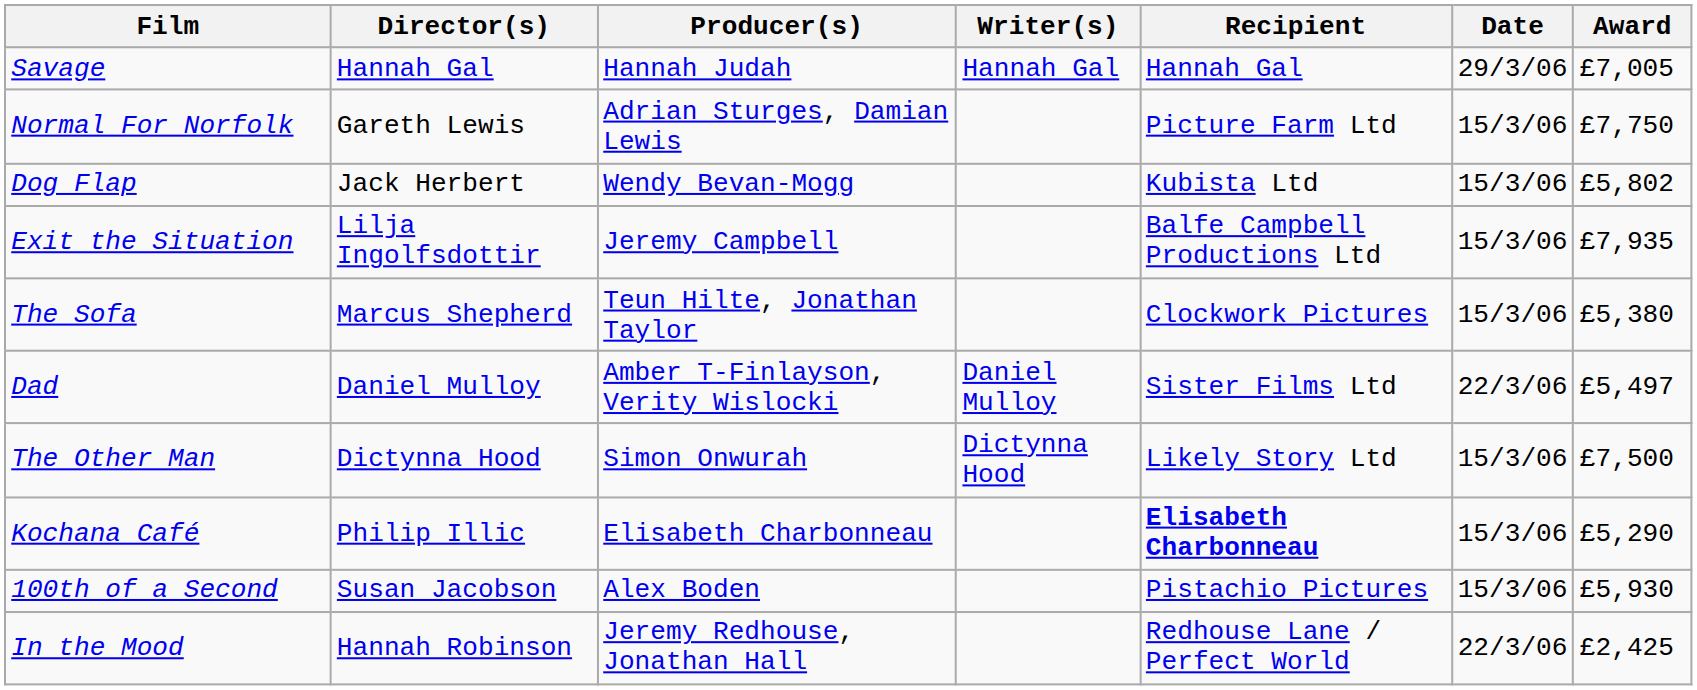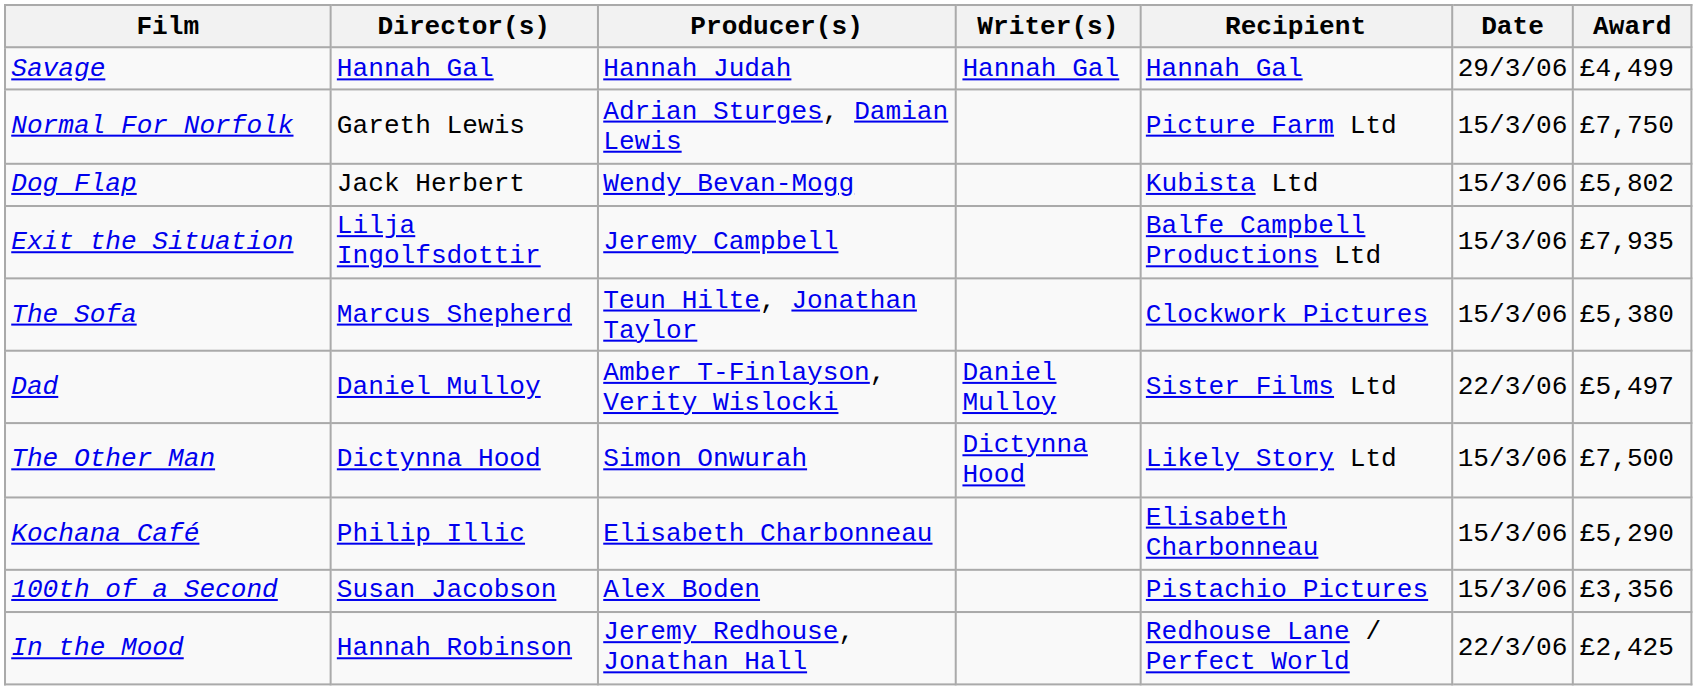 <table class="wikitable" width="95%" align="centre">
 <tr>
 <th width=20%>Film</th>
 <th width=16%>Director(s)</th>
 <th width=22%>Producer(s)</th>
 <th width=11%>Writer(s)</th>
 <th width=19%>Recipient</th>
 <th width=5%>Date</th>
 <th width=7%>Award</th>
 </tr>
 <tr>
 <td><em><a href='#'>Savage</a></em></td>
 <td><a href='#'>Hannah Gal</a></td>
 <td><a href='#'>Hannah Judah</a></td>
 <td><a href='#'>Hannah Gal</a></td>
 <td><a href='#'>Hannah Gal</a></td>
 <td>29/3/06</td>
-<td>£7,005</td>
+<td>£4,499</td>
 </tr>
 <tr>
 <td><em><a href='#'>Normal For Norfolk</a></em></td>
 <td>Gareth Lewis</td>
 <td><a href='#'>Adrian Sturges</a>, <a href='#'>Damian Lewis</a></td>
 <td></td>
 <td><a href='#'>Picture Farm</a> Ltd</td>
 <td>15/3/06</td>
 <td>£7,750</td>
 </tr>
 <tr>
 <td><em><a href='#'>Dog Flap</a></em></td>
 <td>Jack Herbert</td>
 <td><a href='#'>Wendy Bevan-Mogg</a></td>
 <td></td>
 <td><a href='#'>Kubista</a> Ltd</td>
 <td>15/3/06</td>
 <td>£5,802</td>
 </tr>
 <tr>
 <td><em><a href='#'>Exit the Situation</a></em></td>
 <td><a href='#'>Lilja Ingolfsdottir</a></td>
 <td><a href='#'>Jeremy Campbell</a></td>
 <td></td>
 <td><a href='#'>Balfe Campbell Productions</a> Ltd</td>
 <td>15/3/06</td>
 <td>£7,935</td>
 </tr>
 <tr>
 <td><em><a href='#'>The Sofa</a></em></td>
 <td><a href='#'>Marcus Shepherd</a></td>
 <td><a href='#'>Teun Hilte</a>, <a href='#'>Jonathan Taylor</a></td>
 <td></td>
 <td><a href='#'>Clockwork Pictures</a></td>
 <td>15/3/06</td>
 <td>£5,380</td>
 </tr>
 <tr>
 <td><em><a href='#'>Dad</a></em></td>
 <td><a href='#'>Daniel Mulloy</a></td>
 <td><a href='#'>Amber T-Finlayson</a>, <a href='#'>Verity Wislocki</a></td>
 <td><a href='#'>Daniel Mulloy</a></td>
 <td><a href='#'>Sister Films</a> Ltd</td>
 <td>22/3/06</td>
 <td>£5,497</td>
 </tr>
 <tr>
 <td><em><a href='#'>The Other Man</a></em></td>
 <td><a href='#'>Dictynna Hood</a></td>
 <td><a href='#'>Simon Onwurah</a></td>
 <td><a href='#'>Dictynna Hood</a></td>
 <td><a href='#'>Likely Story</a> Ltd</td>
 <td>15/3/06</td>
 <td>£7,500</td>
 </tr>
 <tr>
 <td><em><a href='#'>Kochana Café</a></em></td>
 <td><a href='#'>Philip Illic</a></td>
 <td><a href='#'>Elisabeth Charbonneau</a></td>
 <td></td>
-<td><strong><a href='#'>Elisabeth Charbonneau</a></strong></td>
+<td><a href='#'>Elisabeth Charbonneau</a></td>
 <td>15/3/06</td>
 <td>£5,290</td>
 </tr>
 <tr>
 <td><em><a href='#'>100th of a Second</a></em></td>
 <td><a href='#'>Susan Jacobson</a></td>
 <td><a href='#'>Alex Boden</a></td>
 <td></td>
 <td><a href='#'>Pistachio Pictures</a></td>
 <td>15/3/06</td>
-<td>£5,930</td>
+<td>£3,356</td>
 </tr>
 <tr>
 <td><em><a href='#'>In the Mood</a></em></td>
 <td><a href='#'>Hannah Robinson</a></td>
 <td><a href='#'>Jeremy Redhouse</a>, <a href='#'>Jonathan Hall</a></td>
 <td></td>
 <td><a href='#'>Redhouse Lane</a> / <a href='#'>Perfect World</a></td>
 <td>22/3/06</td>
 <td>£2,425</td>
 </tr>
 </table>
